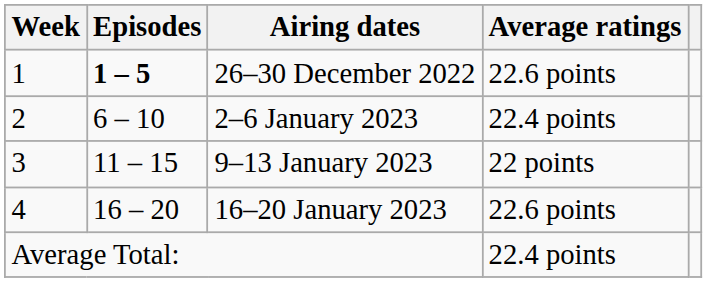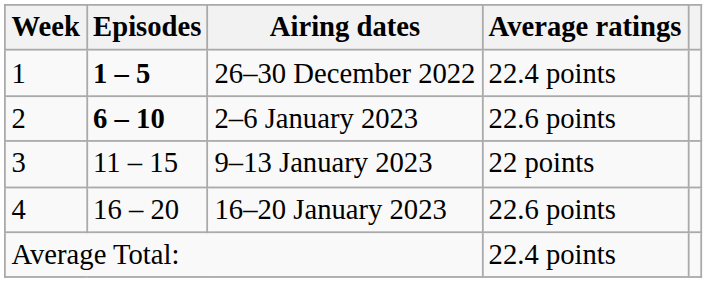 <table class="wikitable">
 <tr>
 <th>Week</th>
 <th>Episodes</th>
 <th>Airing dates</th>
 <th>Average ratings</th>
 <th></th>
 </tr>
 <tr>
 <td>1</td>
 <td><strong>1 – 5</strong></td>
 <td>26–30 December 2022</td>
-<td>22.6 points</td>
+<td>22.4 points</td>
 <td></td>
 </tr>
 <tr>
 <td>2</td>
-<td>6 – 10</td>
+<td><strong>6 – 10</strong></td>
 <td>2–6 January 2023</td>
-<td>22.4 points</td>
+<td>22.6 points</td>
 <td></td>
 </tr>
 <tr>
 <td>3</td>
 <td>11 – 15</td>
 <td>9–13 January 2023</td>
 <td>22 points</td>
 <td></td>
 </tr>
 <tr>
 <td>4</td>
 <td>16 – 20</td>
 <td>16–20 January 2023</td>
 <td>22.6 points</td>
 <td></td>
 </tr>
 <tr>
 <td colspan="3">Average Total:</td>
 <td align="left">22.4 points</td>
 <td></td>
 </tr>
 </table>
